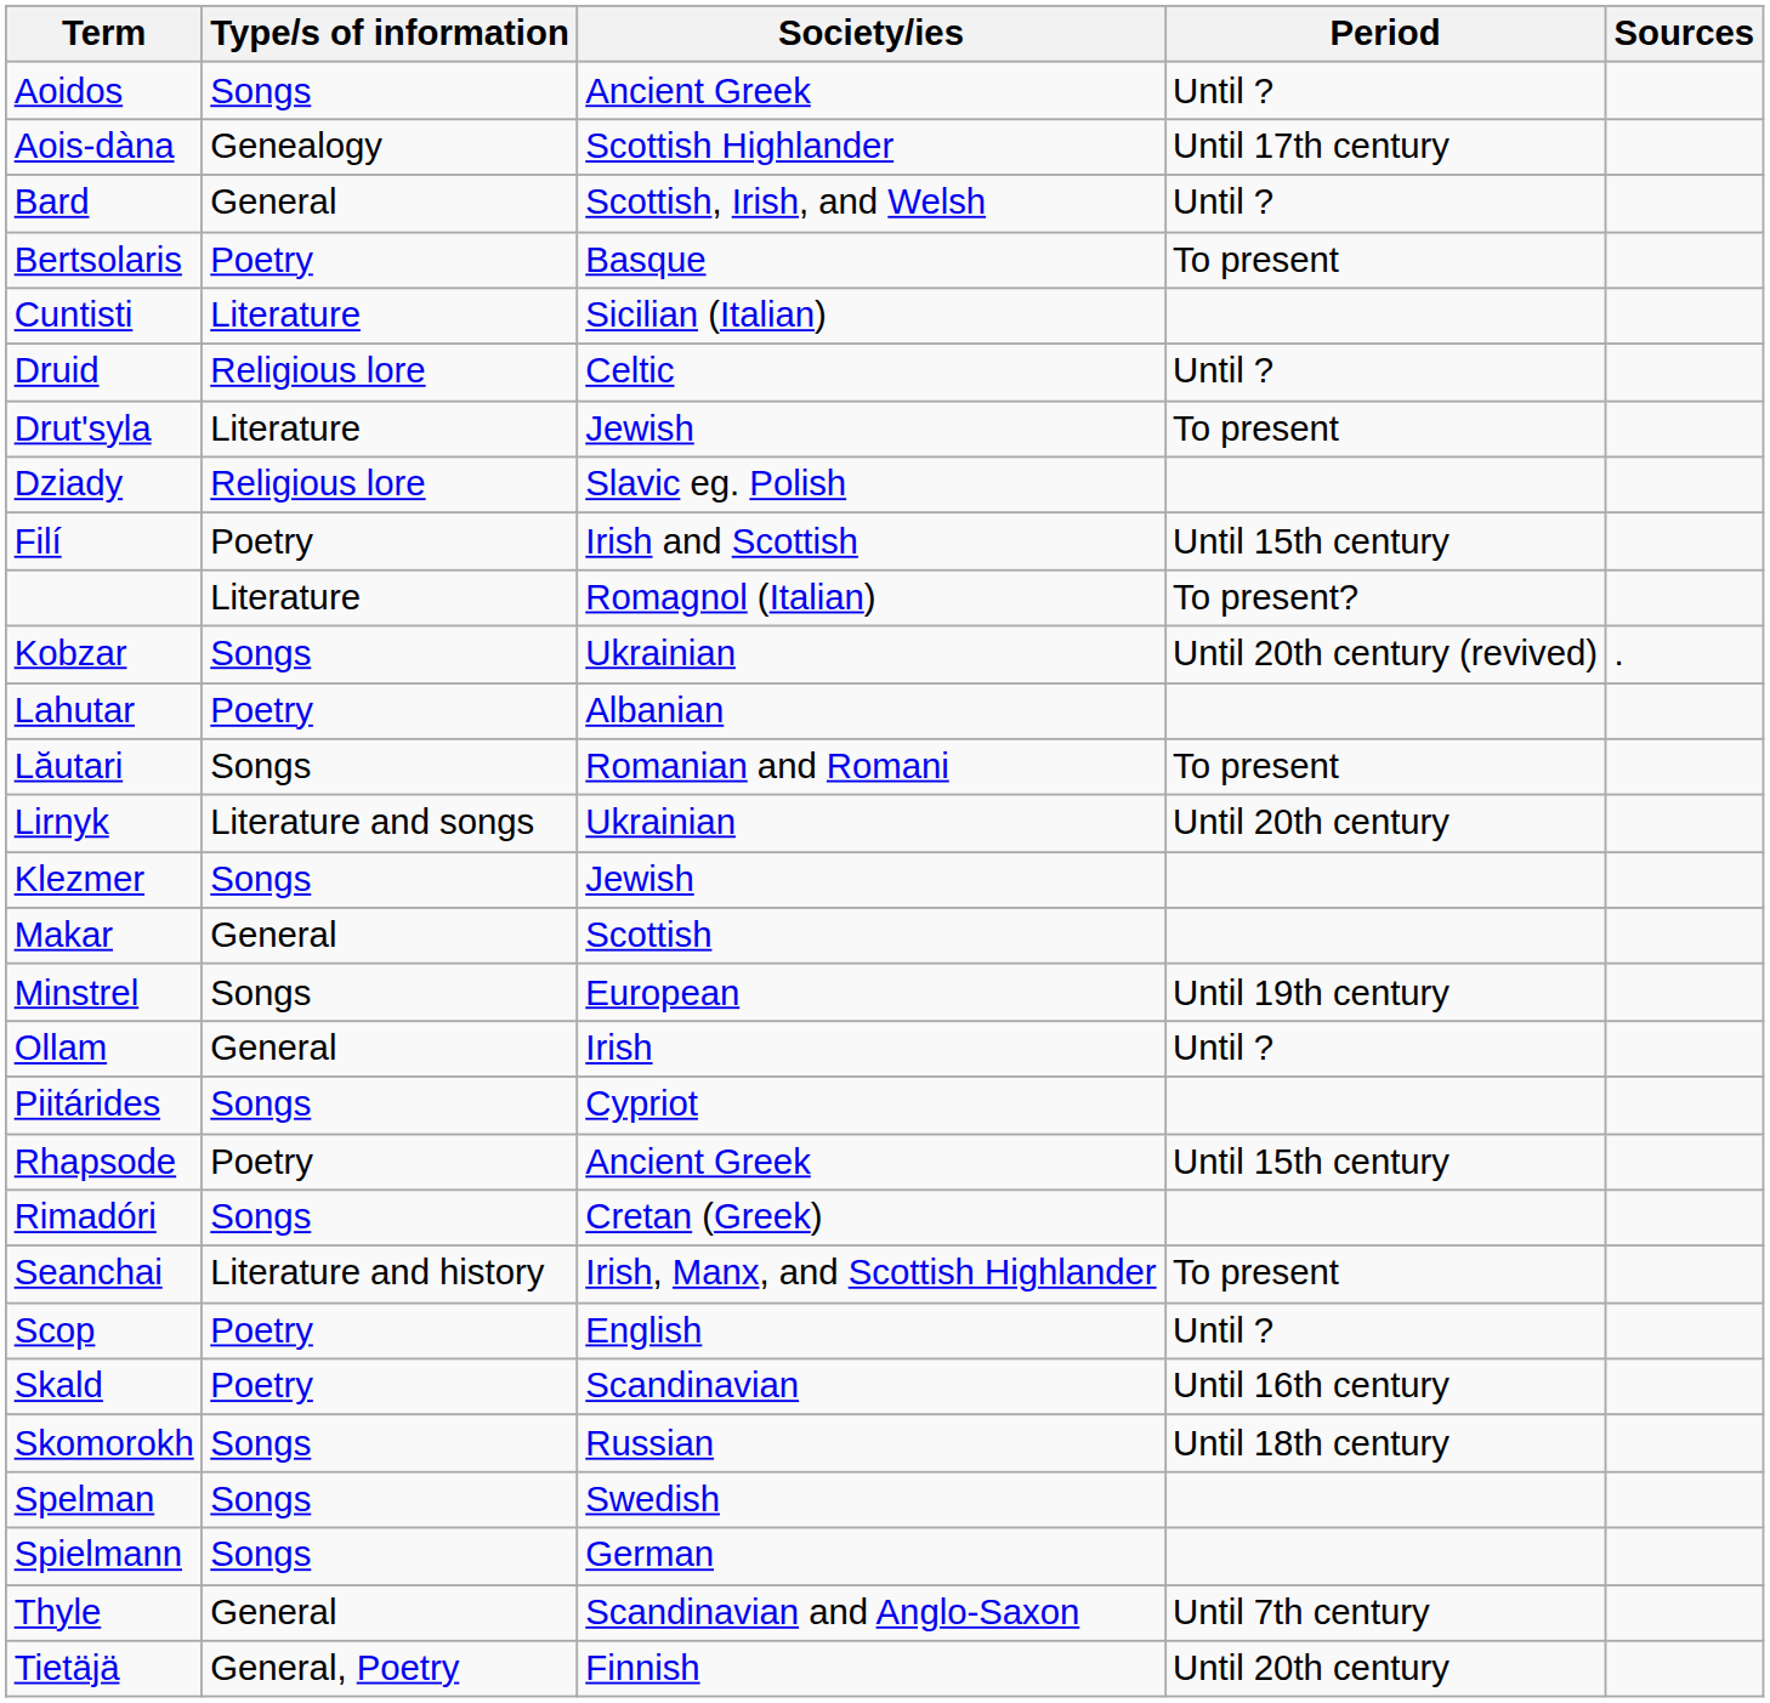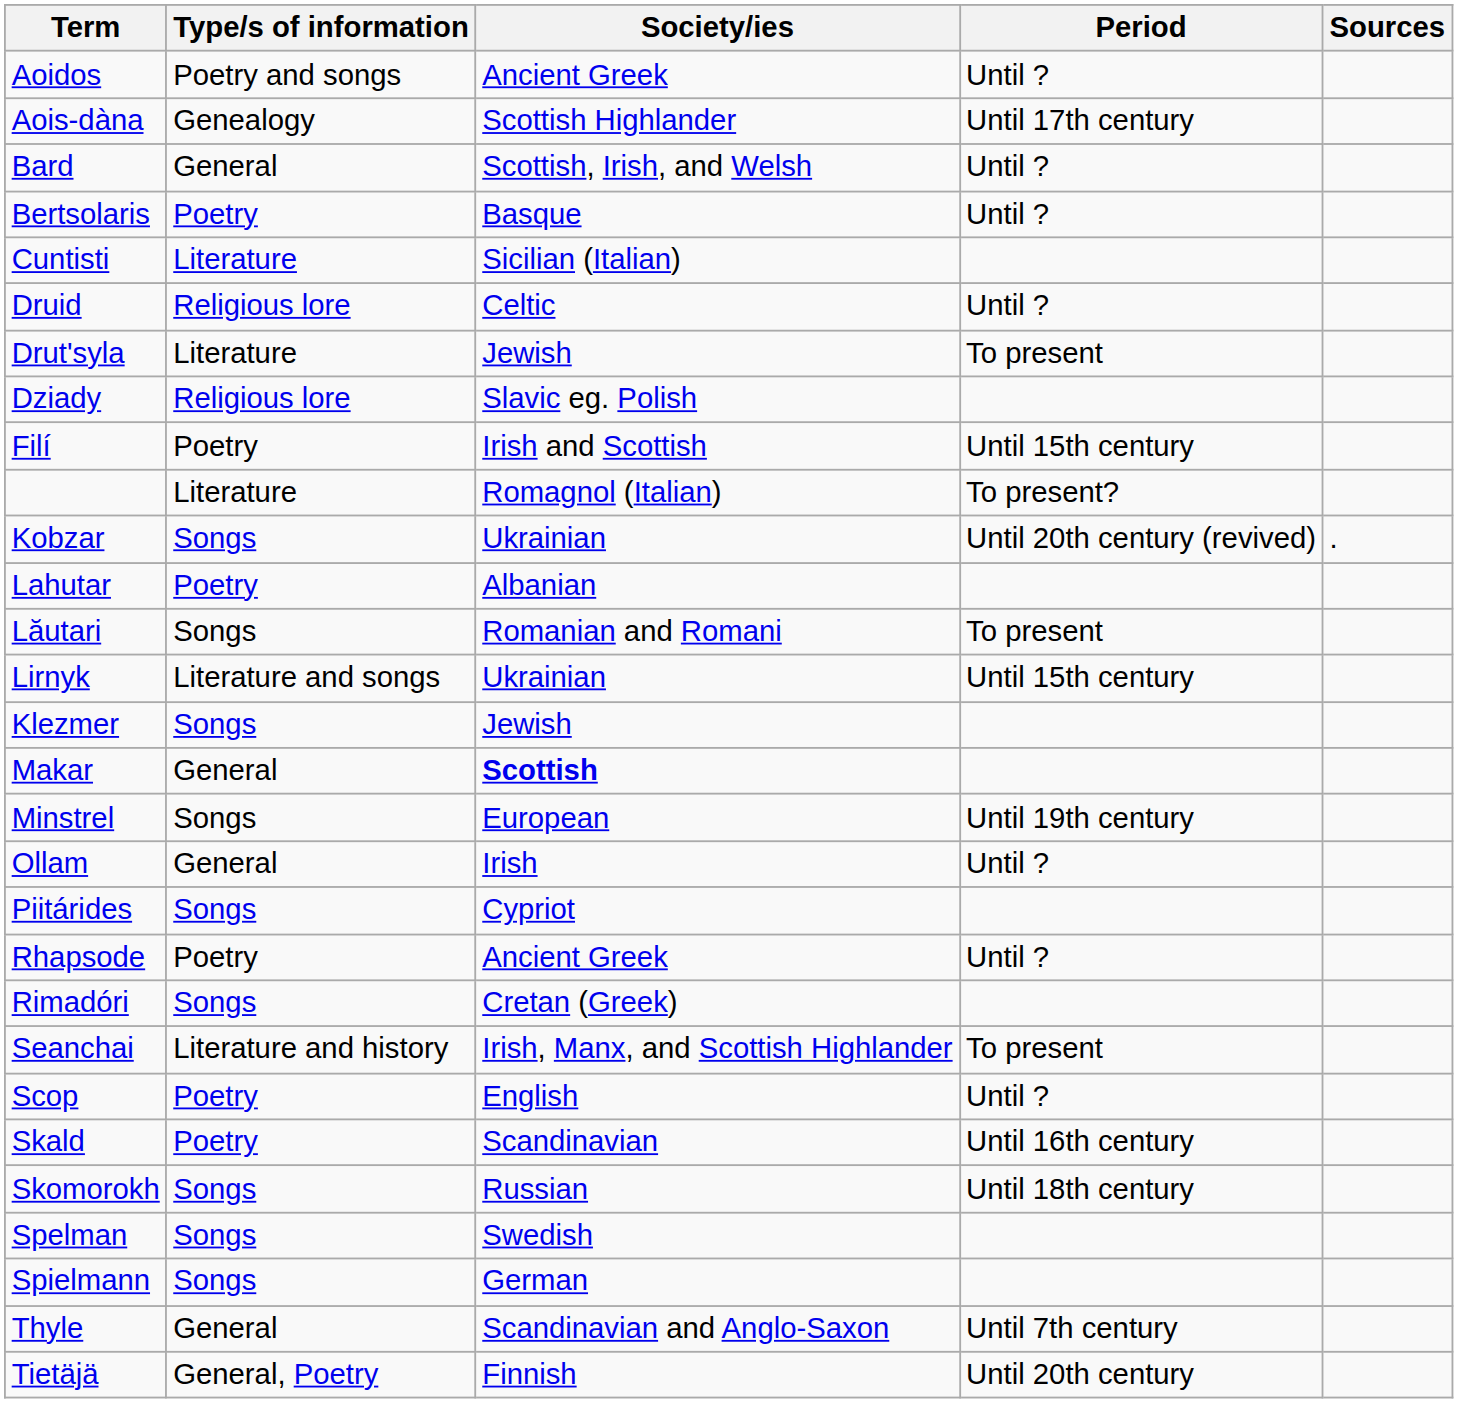 <table class="wikitable">
 <tr>
 <th>Term</th>
 <th>Type/s of information</th>
 <th>Society/ies</th>
 <th>Period</th>
 <th>Sources</th>
 </tr>
 <tr>
 <td><a href='#'>Aoidos</a></td>
-<td><a href='#'>Songs</a></td>
+<td>Poetry and songs</td>
 <td><a href='#'>Ancient Greek</a></td>
 <td>Until ?</td>
 <td></td>
 </tr>
 <tr>
 <td><a href='#'>Aois-dàna</a></td>
 <td>Genealogy</td>
 <td><a href='#'>Scottish Highlander</a></td>
 <td>Until 17th century</td>
 <td></td>
 </tr>
 <tr>
 <td><a href='#'>Bard</a></td>
 <td>General</td>
 <td><a href='#'>Scottish</a>, <a href='#'>Irish</a>, and <a href='#'>Welsh</a></td>
 <td>Until ?</td>
 <td></td>
 </tr>
 <tr>
 <td><a href='#'>Bertsolaris</a></td>
 <td><a href='#'>Poetry</a></td>
 <td><a href='#'>Basque</a></td>
-<td>To present</td>
+<td>Until ?</td>
 <td></td>
 </tr>
 <tr>
 <td><a href='#'>Cuntisti</a></td>
 <td><a href='#'>Literature</a></td>
 <td><a href='#'>Sicilian</a> (<a href='#'>Italian</a>)</td>
 <td></td>
 <td></td>
 </tr>
 <tr>
 <td><a href='#'>Druid</a></td>
 <td><a href='#'>Religious lore</a></td>
 <td><a href='#'>Celtic</a></td>
 <td>Until ?</td>
 <td></td>
 </tr>
 <tr>
 <td><a href='#'>Drut'syla</a></td>
 <td>Literature</td>
 <td><a href='#'>Jewish</a></td>
 <td>To present</td>
 <td></td>
 </tr>
 <tr>
 <td><a href='#'>Dziady</a></td>
 <td><a href='#'>Religious lore</a></td>
 <td><a href='#'>Slavic</a> eg. <a href='#'>Polish</a></td>
 <td></td>
 <td></td>
 </tr>
 <tr>
 <td><a href='#'>Filí</a></td>
 <td>Poetry</td>
 <td><a href='#'>Irish</a> and <a href='#'>Scottish</a></td>
 <td>Until 15th century</td>
 <td></td>
 </tr>
 <tr>
 <td></td>
 <td>Literature</td>
 <td><a href='#'>Romagnol</a> (<a href='#'>Italian</a>)</td>
 <td>To present?</td>
 <td></td>
 </tr>
 <tr>
 <td><a href='#'>Kobzar</a></td>
 <td><a href='#'>Songs</a></td>
 <td><a href='#'>Ukrainian</a></td>
 <td>Until 20th century (revived)</td>
 <td>.</td>
 </tr>
 <tr>
 <td><a href='#'>Lahutar</a></td>
 <td><a href='#'>Poetry</a></td>
 <td><a href='#'>Albanian</a></td>
 <td></td>
 <td></td>
 </tr>
 <tr>
 <td><a href='#'>Lăutari</a></td>
 <td>Songs</td>
 <td><a href='#'>Romanian</a> and <a href='#'>Romani</a></td>
 <td>To present</td>
 <td></td>
 </tr>
 <tr>
 <td><a href='#'>Lirnyk</a></td>
 <td>Literature and songs</td>
 <td><a href='#'>Ukrainian</a></td>
-<td>Until 20th century</td>
+<td>Until 15th century</td>
 <td></td>
 </tr>
 <tr>
 <td><a href='#'>Klezmer</a></td>
 <td><a href='#'>Songs</a></td>
 <td><a href='#'>Jewish</a></td>
 <td></td>
 <td></td>
 </tr>
 <tr>
 <td><a href='#'>Makar</a></td>
 <td>General</td>
-<td><a href='#'>Scottish</a></td>
+<td><strong><a href='#'>Scottish</a></strong></td>
 <td></td>
 <td></td>
 </tr>
 <tr>
 <td><a href='#'>Minstrel</a></td>
 <td>Songs</td>
 <td><a href='#'>European</a></td>
 <td>Until 19th century</td>
 <td></td>
 </tr>
 <tr>
 <td><a href='#'>Ollam</a></td>
 <td>General</td>
 <td><a href='#'>Irish</a></td>
 <td>Until ?</td>
 <td></td>
 </tr>
 <tr>
 <td><a href='#'>Piitárides</a></td>
 <td><a href='#'>Songs</a></td>
 <td><a href='#'>Cypriot</a></td>
 <td></td>
 <td></td>
 </tr>
 <tr>
 <td><a href='#'>Rhapsode</a></td>
 <td>Poetry</td>
 <td><a href='#'>Ancient Greek</a></td>
-<td>Until 15th century</td>
+<td>Until ?</td>
 <td></td>
 </tr>
 <tr>
 <td><a href='#'>Rimadóri</a></td>
 <td><a href='#'>Songs</a></td>
 <td><a href='#'>Cretan</a> (<a href='#'>Greek</a>)</td>
 <td></td>
 <td></td>
 </tr>
 <tr>
 <td><a href='#'>Seanchai</a></td>
 <td>Literature and history</td>
 <td><a href='#'>Irish</a>, <a href='#'>Manx</a>, and <a href='#'>Scottish Highlander</a></td>
 <td>To present</td>
 <td></td>
 </tr>
 <tr>
 <td><a href='#'>Scop</a></td>
 <td><a href='#'>Poetry</a></td>
 <td><a href='#'>English</a></td>
 <td>Until ?</td>
 <td></td>
 </tr>
 <tr>
 <td><a href='#'>Skald</a></td>
 <td><a href='#'>Poetry</a></td>
 <td><a href='#'>Scandinavian</a></td>
 <td>Until 16th century</td>
 <td></td>
 </tr>
 <tr>
 <td><a href='#'>Skomorokh</a></td>
 <td><a href='#'>Songs</a></td>
 <td><a href='#'>Russian</a></td>
 <td>Until 18th century</td>
 <td></td>
 </tr>
 <tr>
 <td><a href='#'>Spelman</a></td>
 <td><a href='#'>Songs</a></td>
 <td><a href='#'>Swedish</a></td>
 <td></td>
 <td></td>
 </tr>
 <tr>
 <td><a href='#'>Spielmann</a></td>
 <td><a href='#'>Songs</a></td>
 <td><a href='#'>German</a></td>
 <td></td>
 <td></td>
 </tr>
 <tr>
 <td><a href='#'>Thyle</a></td>
 <td>General</td>
 <td><a href='#'>Scandinavian</a> and <a href='#'>Anglo-Saxon</a></td>
 <td>Until 7th century</td>
 <td></td>
 </tr>
 <tr>
 <td><a href='#'>Tietäjä</a></td>
 <td>General, <a href='#'>Poetry</a></td>
 <td><a href='#'>Finnish</a></td>
 <td>Until 20th century</td>
 <td></td>
 </tr>
 </table>
